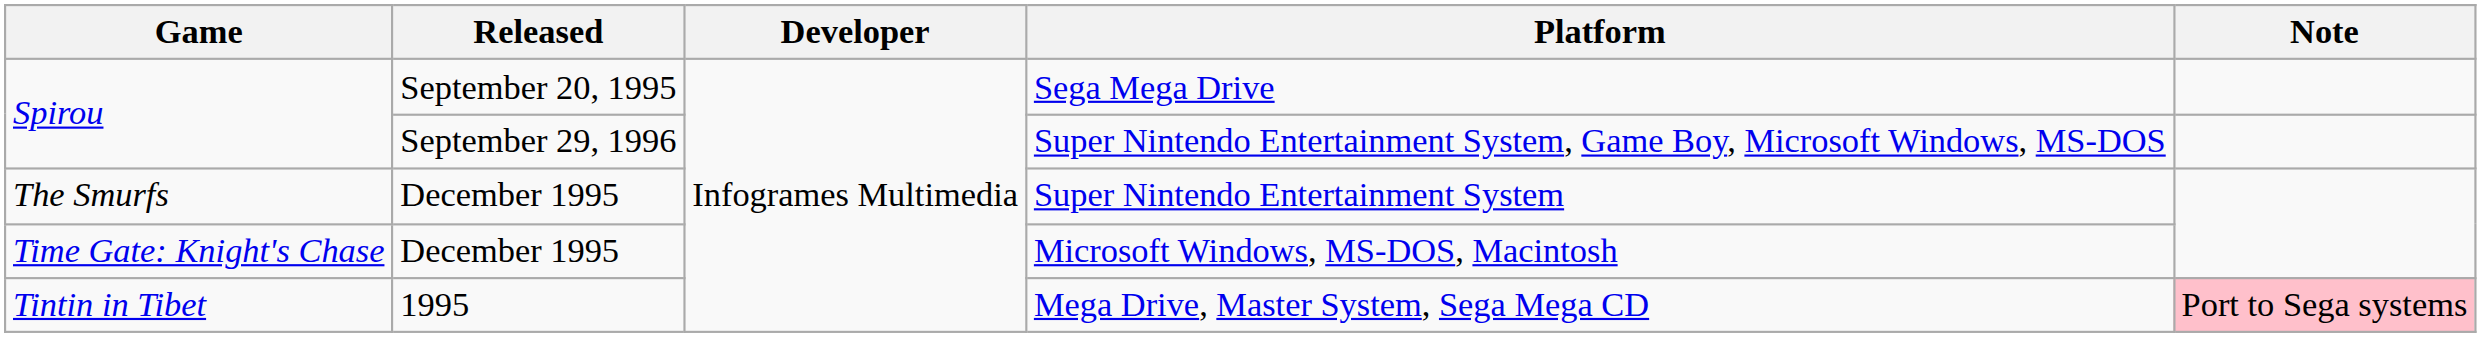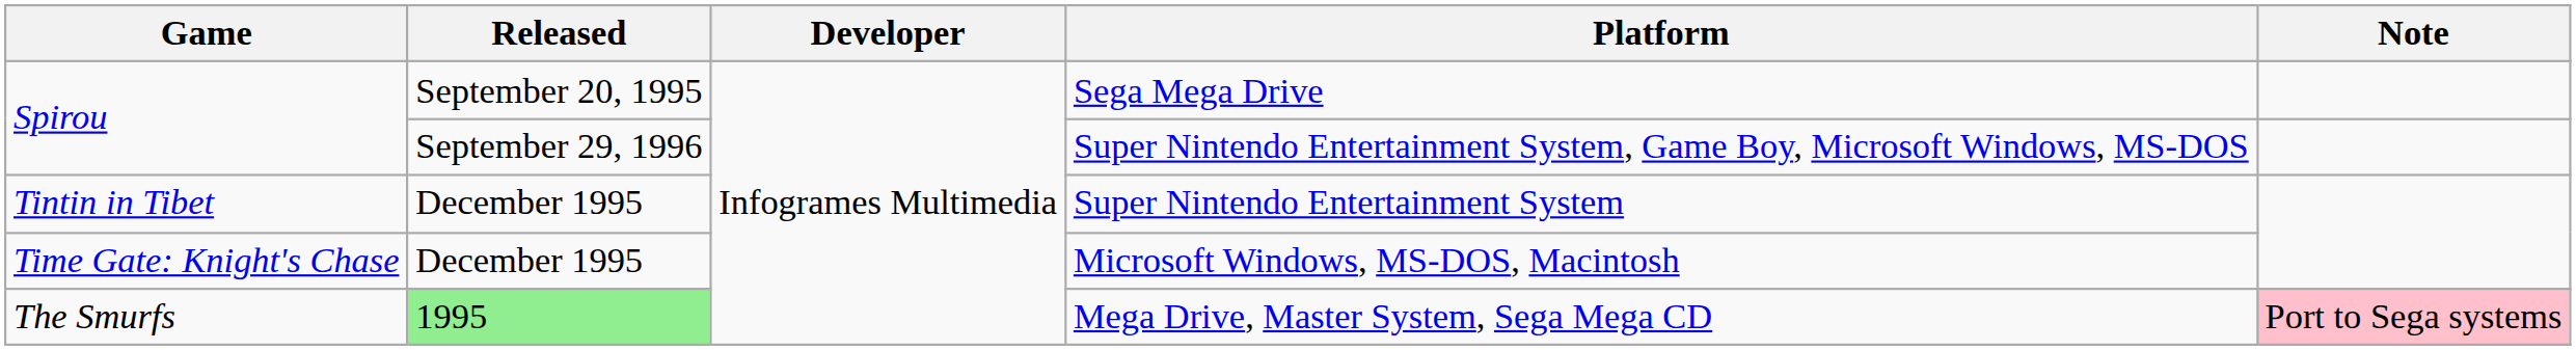 <table class="wikitable sortable">
 <tr>
 <th>Game</th>
 <th>Released</th>
 <th>Developer</th>
 <th>Platform</th>
 <th>Note</th>
 </tr>
 <tr>
 <td rowspan="2"><a href='#'><em>Spirou</em></a></td>
 <td>September 20, 1995</td>
 <td rowspan="5">Infogrames Multimedia</td>
 <td><a href='#'>Sega Mega Drive</a></td>
 <td></td>
 </tr>
 <tr>
 <td>September 29, 1996</td>
 <td><a href='#'>Super Nintendo Entertainment System</a>, <a href='#'>Game Boy</a>, <a href='#'>Microsoft Windows</a>, <a href='#'>MS-DOS</a></td>
 <td></td>
 </tr>
 <tr>
-<td><em>The Smurfs</em></td>
+<td><a href='#'><em>Tintin in Tibet</em></a></td>
 <td>December 1995</td>
 <td><a href='#'>Super Nintendo Entertainment System</a></td>
 </tr>
 <tr>
 <td><em><a href='#'>Time Gate: Knight's Chase</a></em></td>
 <td>December 1995</td>
 <td><a href='#'>Microsoft Windows</a>, <a href='#'>MS-DOS</a>, <a href='#'>Macintosh</a></td>
 </tr>
 <tr>
-<td><a href='#'><em>Tintin in Tibet</em></a></td>
-<td>1995</td>
+<td><em>The Smurfs</em></td>
+<td style="background: lightgreen;">1995</td>
 <td><a href='#'>Mega Drive</a>, <a href='#'>Master System</a>, <a href='#'>Sega Mega CD</a></td>
 <td style="background: pink;">Port to Sega systems</td>
 </tr>
 </table>
